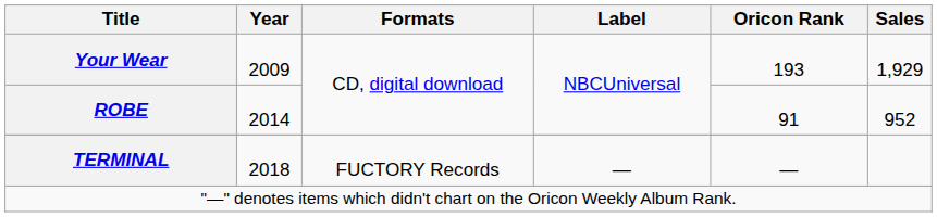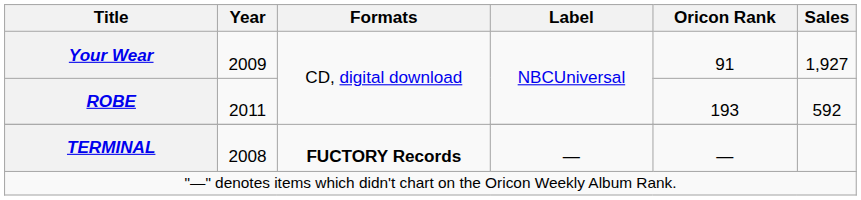 <table class="wikitable plainrowheaders" style="text-align:center;">
 <tr>
 <th style="width:12em;" rowspan="1">Title</th>
 <th style="width:3em;" rowspan="1">Year</th>
 <th style="width:12em;" rowspan="1">Formats</th>
 <th style="width:9em;" rowspan="1">Label</th>
 <th style="width:8em;" rowspan="1">Oricon Rank</th>
 <th style="width:3em;" rowspan="1">Sales</th>
 </tr>
 <tr>
 <th scope="row"><em><a href='#'>Your Wear</a></em></th>
 <td><br>2009</td>
 <td rowspan="3">CD, <a href='#'>digital download</a></td>
 <td rowspan="2"><a href='#'>NBCUniversal</a></td>
-<td><br>193</td>
-<td><br>1,929</td>
+<td><br>91</td>
+<td><br>1,927</td>
 </tr>
 <tr>
 <th scope="row"><em><a href='#'>ROBE</a></em></th>
-<td><br>2014</td>
-<td><br>91</td>
-<td><br>952</td>
+<td><br>2011</td>
+<td><br>193</td>
+<td><br>592</td>
 </tr>
 <tr>
 </tr>
 <tr>
 <th scope="row"><em><a href='#'>TERMINAL</a></em></th>
-<td><br>2018</td>
-<td><br>FUCTORY Records</td>
+<td><br>2008</td>
+<td><strong><br>FUCTORY Records</strong></td>
 <td><br>—</td>
 <td><br>—</td>
 </tr>
 <tr>
 <td colspan="12" align="center" style="font-size:90%;">"—" denotes items which didn't chart on the Oricon Weekly Album Rank.</td>
 </tr>
 </table>
